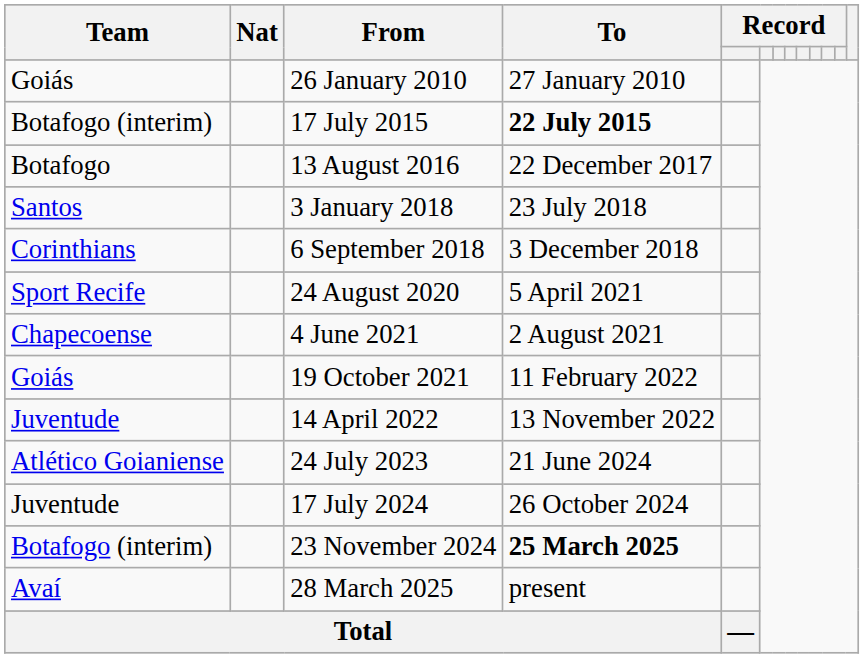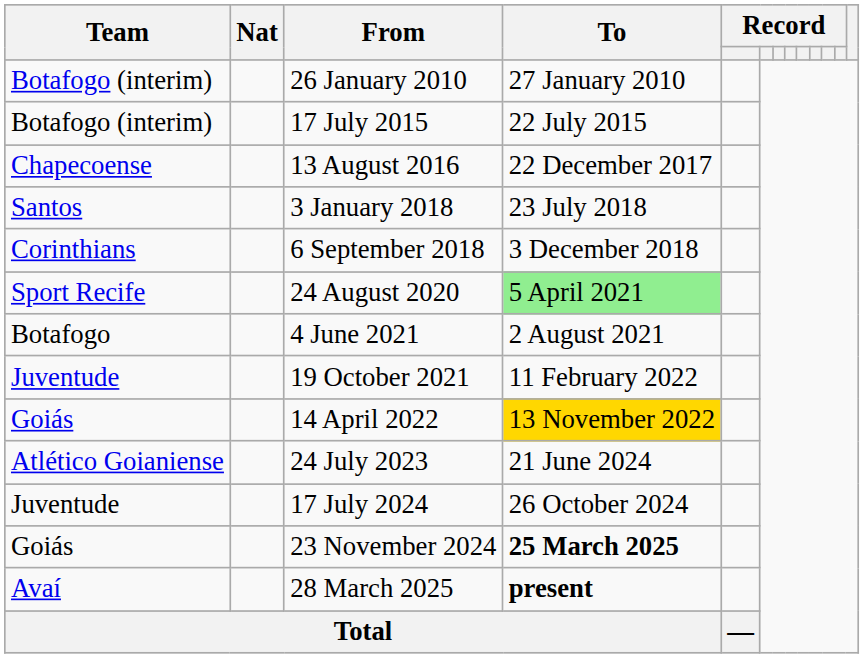 <table class="wikitable" style="text-align: center">
 <tr>
 <th rowspan="2">Team</th>
 <th rowspan="2">Nat</th>
 <th rowspan="2">From</th>
 <th rowspan="2">To</th>
 <th colspan="8">Record</th>
 <th rowspan=2></th>
 </tr>
 <tr>
 <th></th>
 <th></th>
 <th></th>
 <th></th>
 <th></th>
 <th></th>
 <th></th>
 <th></th>
 </tr>
 <tr>
-<td align=left>Goiás</td>
+<td align=left><a href='#'>Botafogo</a> (interim)</td>
 <td></td>
 <td align=left>26 January 2010</td>
 <td align=left>27 January 2010<br></td>
 <td></td>
 </tr>
 <tr>
 <td align=left>Botafogo (interim)</td>
 <td></td>
 <td align=left>17 July 2015</td>
-<td align=left><strong>22 July 2015<br></strong></td>
+<td align=left>22 July 2015<br></td>
 <td></td>
 </tr>
 <tr>
-<td align=left>Botafogo</td>
+<td align=left><a href='#'>Chapecoense</a></td>
 <td></td>
 <td align=left>13 August 2016</td>
 <td align=left>22 December 2017<br></td>
 <td></td>
 </tr>
 <tr>
 <td align=left><a href='#'>Santos</a></td>
 <td></td>
 <td align=left>3 January 2018</td>
 <td align=left>23 July 2018<br></td>
 <td></td>
 </tr>
 <tr>
 <td align=left><a href='#'>Corinthians</a></td>
 <td></td>
 <td align=left>6 September 2018</td>
 <td align=left>3 December 2018<br></td>
 <td></td>
 </tr>
 <tr>
 <td align=left><a href='#'>Sport Recife</a></td>
 <td></td>
 <td align=left>24 August 2020</td>
-<td align=left>5 April 2021<br></td>
+<td align=left style="background: lightgreen;">5 April 2021<br></td>
 <td></td>
 </tr>
 <tr>
-<td align=left><a href='#'>Chapecoense</a></td>
+<td align=left>Botafogo</td>
 <td></td>
 <td align=left>4 June 2021</td>
 <td align=left>2 August 2021<br></td>
 <td></td>
 </tr>
 <tr>
-<td align=left><a href='#'>Goiás</a></td>
+<td align=left><a href='#'>Juventude</a></td>
 <td></td>
 <td align=left>19 October 2021</td>
 <td align=left>11 February 2022<br></td>
 <td></td>
 </tr>
 <tr>
-<td align=left><a href='#'>Juventude</a></td>
+<td align=left><a href='#'>Goiás</a></td>
 <td></td>
 <td align=left>14 April 2022</td>
-<td align=left>13 November 2022<br></td>
+<td align=left style="background: gold;">13 November 2022<br></td>
 <td></td>
 </tr>
 <tr>
 <td align=left><a href='#'>Atlético Goianiense</a></td>
 <td></td>
 <td align=left>24 July 2023</td>
 <td align=left>21 June 2024<br></td>
 <td></td>
 </tr>
 <tr>
 <td align=left>Juventude</td>
 <td></td>
 <td align=left>17 July 2024</td>
 <td align=left>26 October 2024<br></td>
 <td></td>
 </tr>
 <tr>
-<td align=left><a href='#'>Botafogo</a> (interim)</td>
+<td align=left>Goiás</td>
 <td></td>
 <td align=left>23 November 2024</td>
 <td align=left><strong>25 March 2025<br></strong></td>
 <td></td>
 </tr>
 <tr>
 <td align=left><a href='#'>Avaí</a></td>
 <td></td>
 <td align=left>28 March 2025</td>
-<td align=left>present<br></td>
+<td align=left><strong>present<br></strong></td>
 <td></td>
 </tr>
 <tr>
 <th colspan="4">Total<br></th>
 <th>—</th>
 </tr>
 </table>
